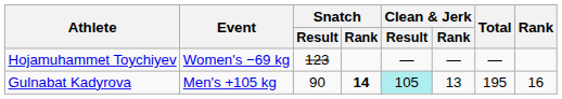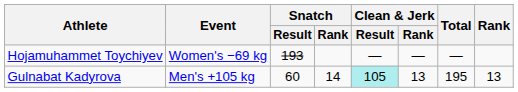 <table class="wikitable" style="font-size:90%">
 <tr>
 <th rowspan="2">Athlete</th>
 <th rowspan="2">Event</th>
 <th colspan="2">Snatch</th>
 <th colspan="2">Clean & Jerk</th>
 <th rowspan="2">Total</th>
 <th rowspan="2">Rank</th>
 </tr>
 <tr style="font-size:95%">
 <th>Result</th>
 <th>Rank</th>
 <th>Result</th>
 <th>Rank</th>
 </tr>
 <tr align=center>
 <td align=left><a href='#'>Hojamuhammet Toychiyev</a></td>
 <td align=left><a href='#'>Women's −69 kg</a></td>
-<td><s>123</s></td>
+<td><s>193</s></td>
 <td></td>
 <td>—</td>
 <td>—</td>
 <td>—</td>
 <td></td>
 </tr>
 <tr align=center>
 <td align=left><a href='#'>Gulnabat Kadyrova</a></td>
 <td align=left><a href='#'>Men's +105 kg</a></td>
-<td>90</td>
-<td><strong>14</strong></td>
+<td>60</td>
+<td>14</td>
 <td style="background: paleturquoise;">105</td>
 <td>13</td>
 <td>195</td>
-<td>16</td>
+<td>13</td>
 </tr>
 </table>
